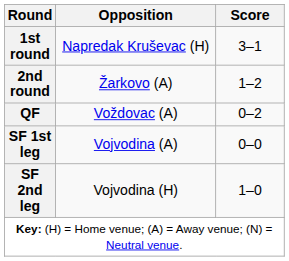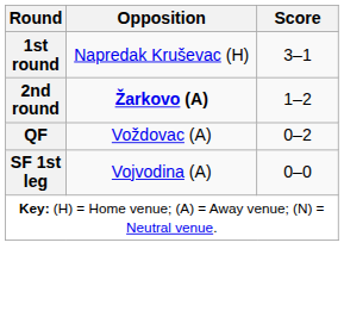 <table class="wikitable plainrowheaders" style="text-align:center;margin:0">
 <tr>
 <th scope="col" style="width:25px">Round</th>
 <th scope="col" style="width:175px">Opposition</th>
 <th scope="col" style="width:70px">Score</th>
 </tr>
 <tr>
 <th scope=row style="text-align:center">1st round</th>
 <td><a href='#'>Napredak Kruševac</a> (H)</td>
 <td>3–1</td>
 </tr>
 <tr>
 <th scope=row style="text-align:center">2nd round</th>
-<td><a href='#'>Žarkovo</a> (A)</td>
+<td><strong><a href='#'>Žarkovo</a> (A)</strong></td>
 <td>1–2</td>
 </tr>
 <tr>
 <th scope=row style="text-align:center">QF</th>
 <td><a href='#'>Voždovac</a> (A)</td>
 <td>0–2</td>
 </tr>
 <tr>
 <th scope=row style="text-align:center">SF 1st leg</th>
 <td><a href='#'>Vojvodina</a> (A)</td>
 <td>0–0</td>
 </tr>
 <tr>
-<th scope=row style="text-align:center">SF 2nd leg</th>
-<td>Vojvodina (H)</td>
-<td>1–0</td>
-</tr>
-<tr>
 <td colspan="3" style="background:white;"><small><strong>Key:</strong> (H) = Home venue; (A) = Away venue; (N) = <a href='#'>Neutral venue</a>.</small></td>
 </tr>
 </table>
